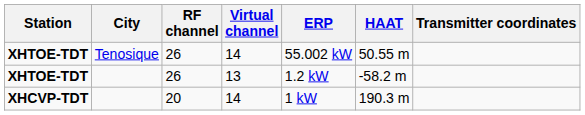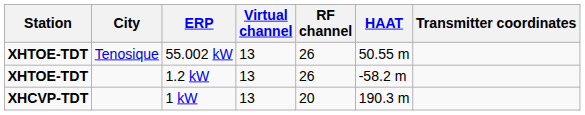 <table class="wikitable">
 <tr>
 <th><strong>Station</strong></th>
 <th><strong>City</strong></th>
+<th><strong><a href='#'>ERP</a></strong></th>
+<th><strong><a href='#'>Virtual<br>channel</a></strong></th>
 <th><strong>RF<br>channel</strong></th>
-<th><strong><a href='#'>Virtual<br>channel</a></strong></th>
-<th><strong><a href='#'>ERP</a></strong></th>
 <th><strong><a href='#'>HAAT</a></strong></th>
 <th><strong>Transmitter coordinates</strong></th>
 </tr>
 <tr style="vertical-align: top; text-align: left;">
 <td><strong>XHTOE-TDT</strong></td>
 <td><a href='#'>Tenosique</a></td>
+<td>55.002 <a href='#'>kW</a></td>
+<td>13</td>
 <td>26</td>
-<td>14</td>
-<td>55.002 <a href='#'>kW</a></td>
 <td>50.55 m</td>
 <td></td>
 </tr>
 <tr style="vertical-align: top; text-align: left;">
 <td><strong>XHTOE-TDT</strong></td>
 <td></td>
+<td>1.2 <a href='#'>kW</a></td>
+<td>13</td>
 <td>26</td>
-<td>13</td>
-<td>1.2 <a href='#'>kW</a></td>
 <td>-58.2 m</td>
 <td></td>
 </tr>
 <tr style="vertical-align: top; text-align: left;">
 <td><strong>XHCVP-TDT</strong></td>
 <td></td>
+<td>1 <a href='#'>kW</a></td>
+<td>13</td>
 <td>20</td>
-<td>14</td>
-<td>1 <a href='#'>kW</a></td>
 <td>190.3 m</td>
 <td></td>
 </tr>
 </table>
